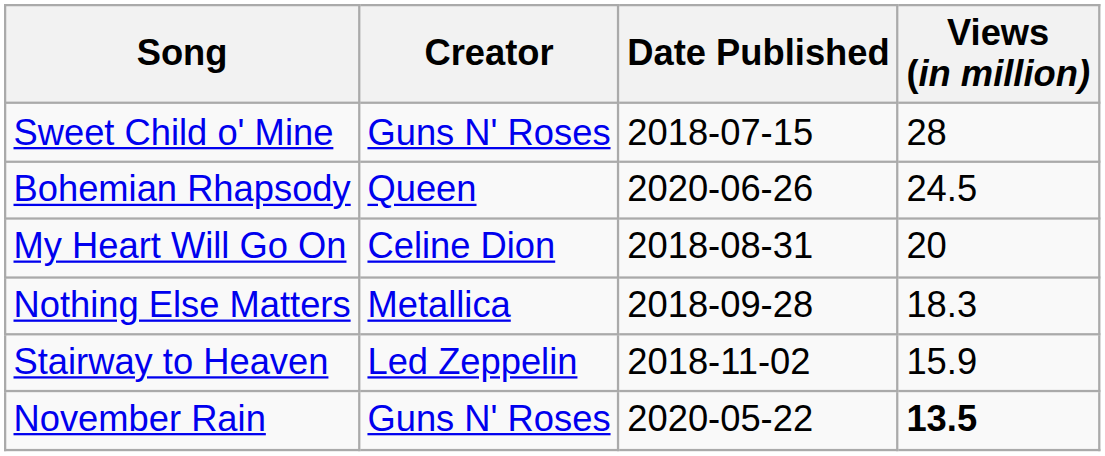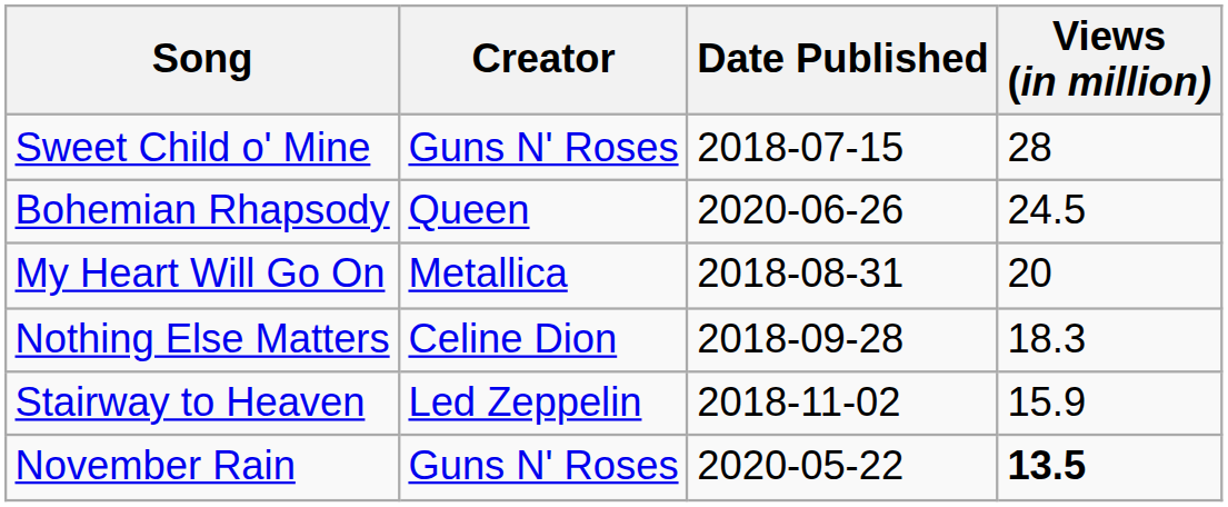 <table class="wikitable">
 <tr>
 <th>Song</th>
 <th>Creator</th>
 <th>Date Published</th>
 <th>Views<br>(<em>in million)</em></th>
 </tr>
 <tr>
 <td><a href='#'>Sweet Child o' Mine</a></td>
 <td><a href='#'>Guns N' Roses</a></td>
 <td>2018-07-15</td>
 <td>28</td>
 </tr>
 <tr>
 <td><a href='#'>Bohemian Rhapsody</a></td>
 <td><a href='#'>Queen</a></td>
 <td>2020-06-26</td>
 <td>24.5</td>
 </tr>
 <tr>
 <td><a href='#'>My Heart Will Go On</a></td>
-<td><a href='#'>Celine Dion</a></td>
+<td><a href='#'>Metallica</a></td>
 <td>2018-08-31</td>
 <td>20</td>
 </tr>
 <tr>
 <td><a href='#'>Nothing Else Matters</a></td>
-<td><a href='#'>Metallica</a></td>
+<td><a href='#'>Celine Dion</a></td>
 <td>2018-09-28</td>
 <td>18.3</td>
 </tr>
 <tr>
 <td><a href='#'>Stairway to Heaven</a></td>
 <td><a href='#'>Led Zeppelin</a></td>
 <td>2018-11-02</td>
 <td>15.9</td>
 </tr>
 <tr>
 <td><a href='#'>November Rain</a></td>
 <td><a href='#'>Guns N' Roses</a></td>
 <td>2020-05-22</td>
 <td><strong>13.5</strong></td>
 </tr>
 </table>
